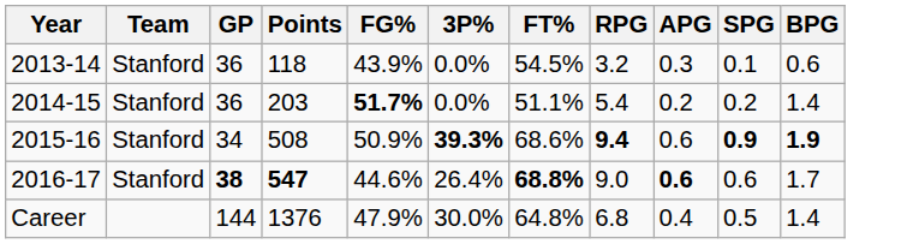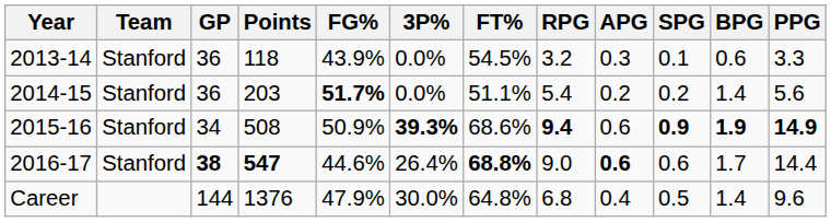 <table class="wikitable">
 <tr>
 <th>Year</th>
 <th>Team</th>
 <th>GP</th>
 <th>Points</th>
 <th>FG%</th>
 <th>3P%</th>
 <th>FT%</th>
 <th>RPG</th>
 <th>APG</th>
 <th>SPG</th>
 <th>BPG</th>
+<th>PPG</th>
 </tr>
 <tr>
 <td>2013-14</td>
 <td>Stanford</td>
 <td>36</td>
 <td>118</td>
 <td>43.9%</td>
 <td>0.0%</td>
 <td>54.5%</td>
 <td>3.2</td>
 <td>0.3</td>
 <td>0.1</td>
 <td>0.6</td>
+<td>3.3</td>
 </tr>
 <tr>
 <td>2014-15</td>
 <td>Stanford</td>
 <td>36</td>
 <td>203</td>
 <td><strong>51.7%</strong></td>
 <td>0.0%</td>
 <td>51.1%</td>
 <td>5.4</td>
 <td>0.2</td>
 <td>0.2</td>
 <td>1.4</td>
+<td>5.6</td>
 </tr>
 <tr>
 <td>2015-16</td>
 <td>Stanford</td>
 <td>34</td>
 <td>508</td>
 <td>50.9%</td>
 <td><strong>39.3%</strong></td>
 <td>68.6%</td>
 <td><strong>9.4</strong></td>
 <td>0.6</td>
 <td><strong>0.9</strong></td>
 <td><strong>1.9</strong></td>
+<td><strong>14.9</strong></td>
 </tr>
 <tr>
 <td>2016-17</td>
 <td>Stanford</td>
 <td><strong>38</strong></td>
 <td><strong>547</strong></td>
 <td>44.6%</td>
 <td>26.4%</td>
 <td><strong>68.8%</strong></td>
 <td>9.0</td>
 <td><strong>0.6</strong></td>
 <td>0.6</td>
 <td>1.7</td>
+<td>14.4</td>
 </tr>
 <tr>
 <td>Career</td>
 <td></td>
 <td>144</td>
 <td>1376</td>
 <td>47.9%</td>
 <td>30.0%</td>
 <td>64.8%</td>
 <td>6.8</td>
 <td>0.4</td>
 <td>0.5</td>
 <td>1.4</td>
+<td>9.6</td>
 </tr>
 </table>
